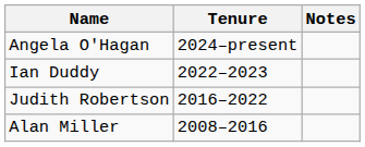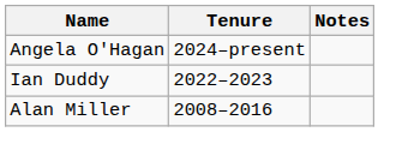 <table class="wikitable">
 <tr>
 <th>Name</th>
 <th>Tenure</th>
 <th>Notes</th>
 </tr>
 <tr>
 <td>Angela O'Hagan</td>
 <td>2024–present</td>
 <td></td>
 </tr>
 <tr>
 <td>Ian Duddy</td>
 <td>2022–2023</td>
 <td></td>
 </tr>
 <tr>
-<td>Judith Robertson</td>
-<td>2016–2022</td>
-<td></td>
-</tr>
-<tr>
 <td>Alan Miller</td>
 <td>2008–2016</td>
 <td></td>
 </tr>
 </table>
